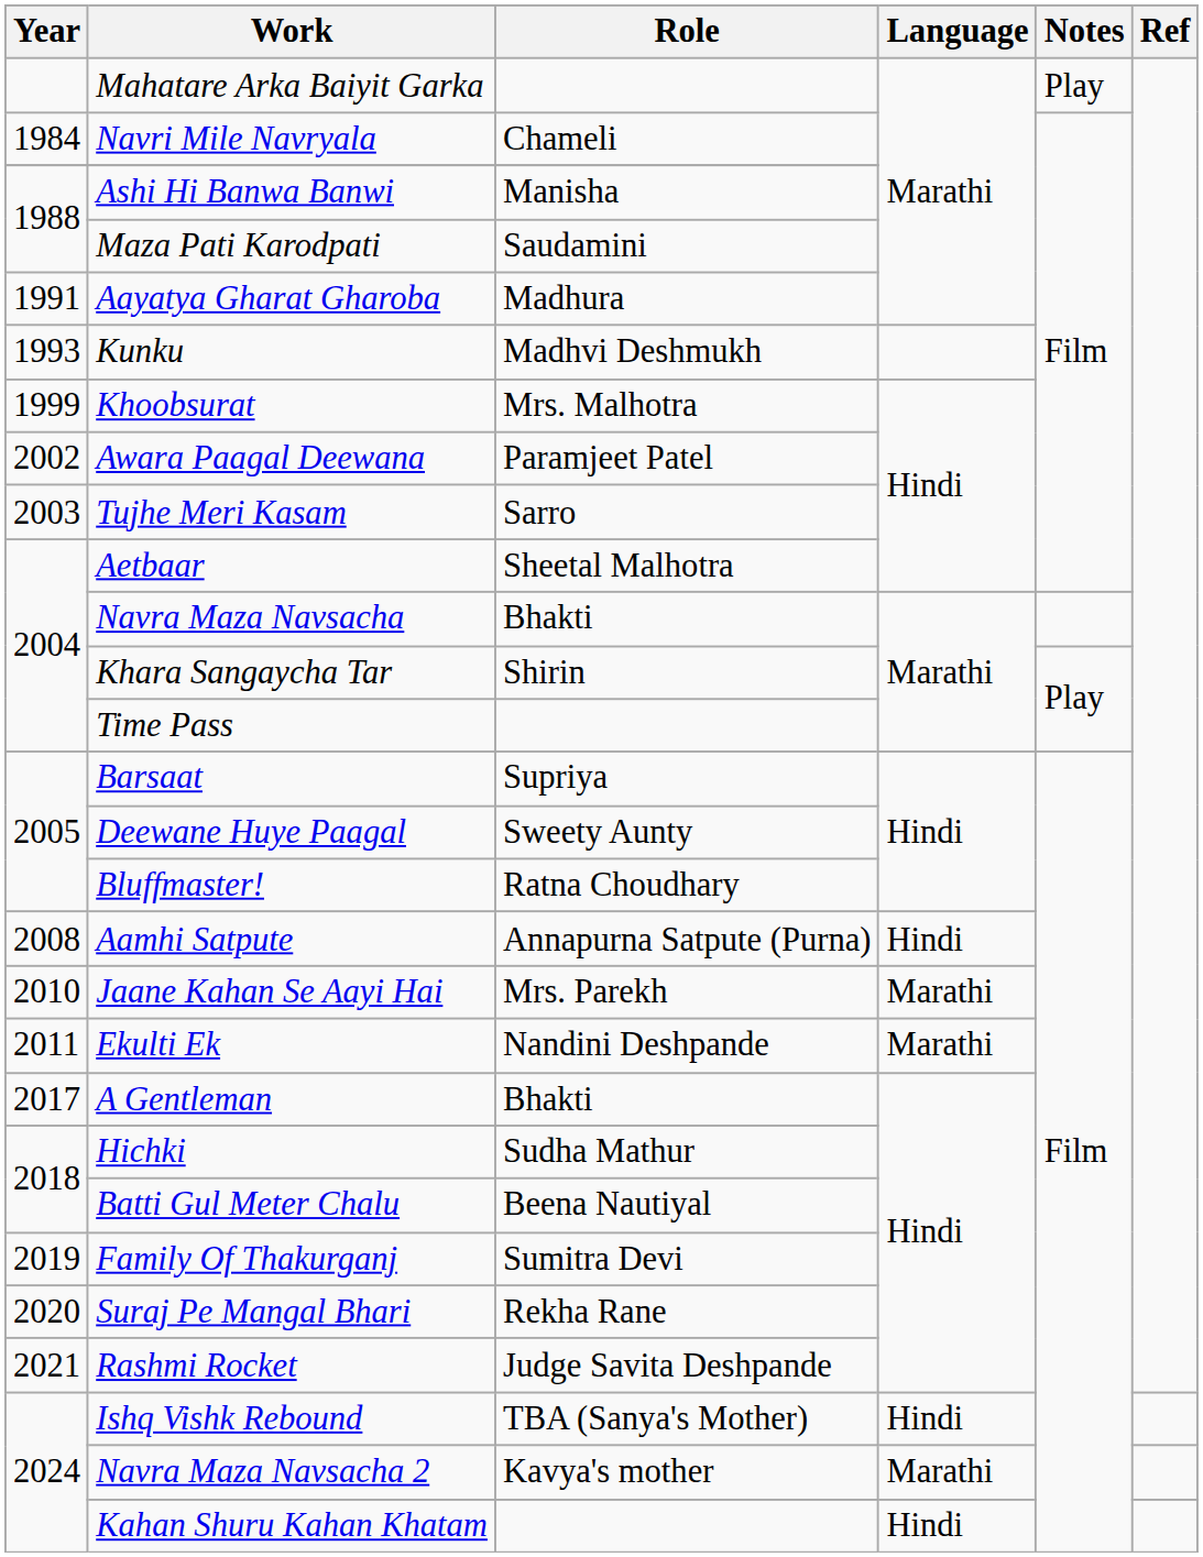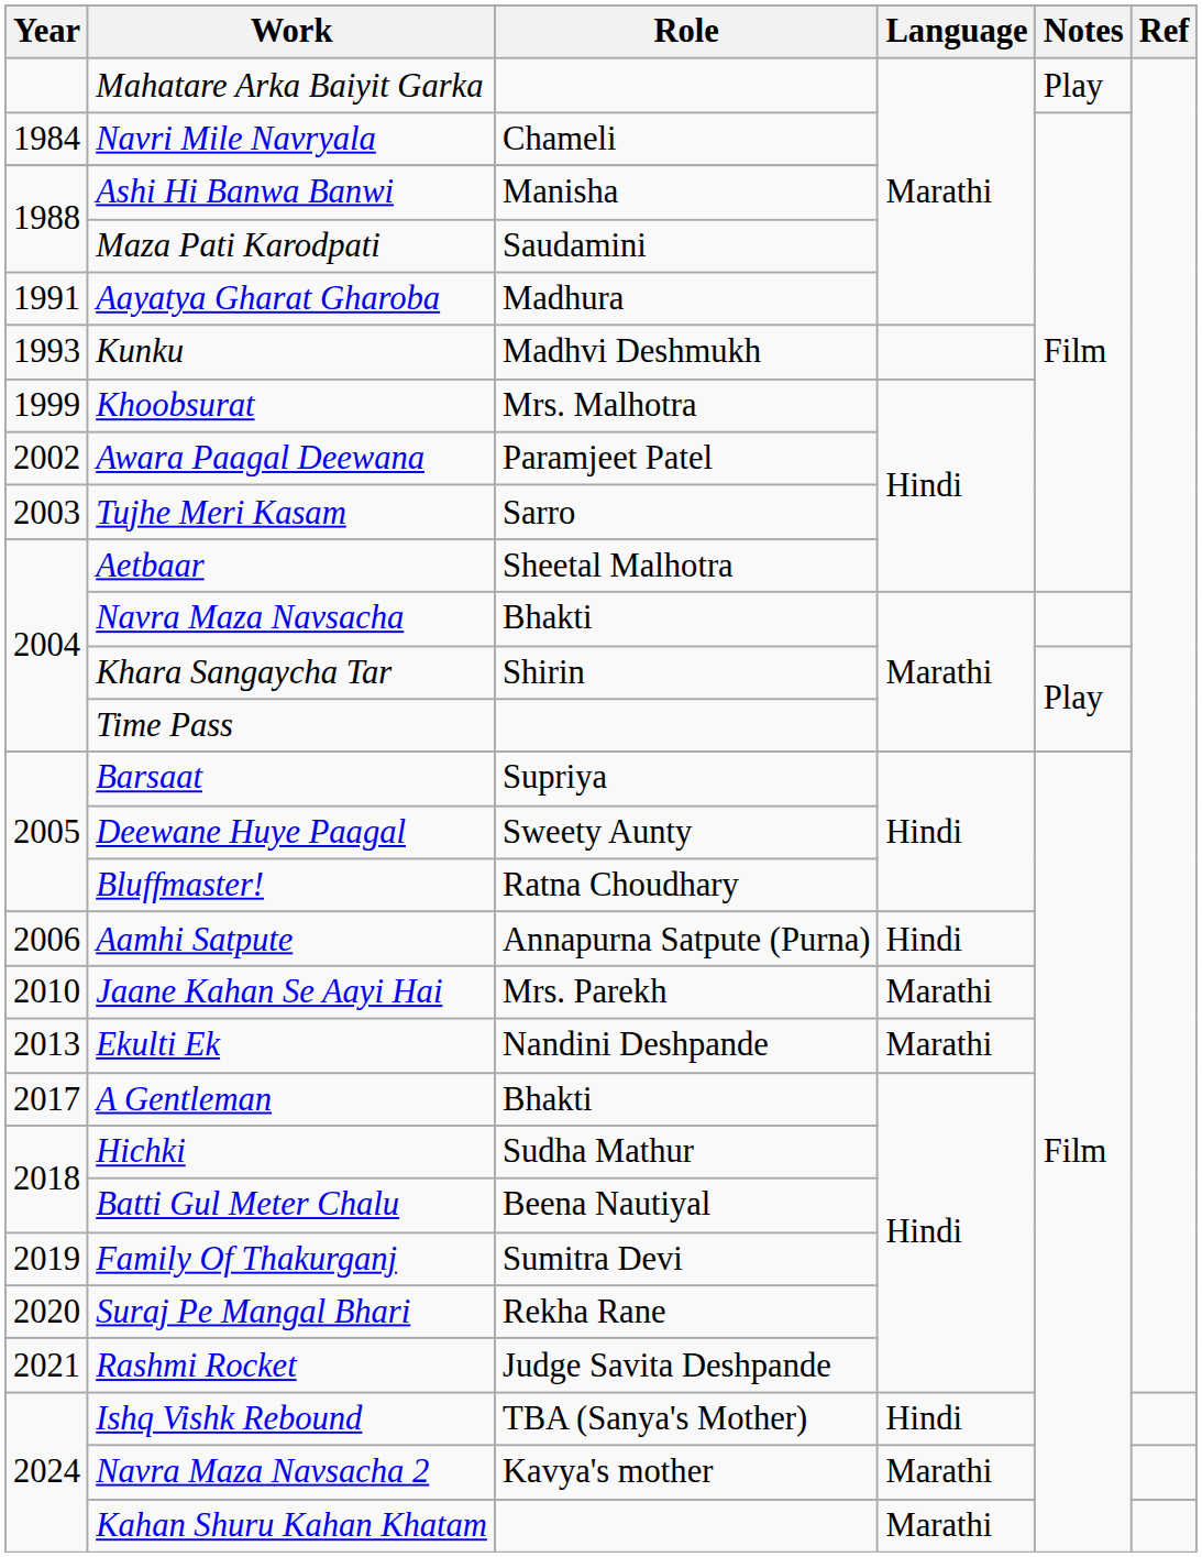 <table class="wikitable sortable">
 <tr>
 <th>Year</th>
 <th>Work</th>
 <th>Role</th>
 <th>Language</th>
 <th>Notes</th>
 <th>Ref</th>
 </tr>
 <tr>
 <td></td>
 <td><em>Mahatare Arka Baiyit Garka</em></td>
 <td></td>
 <td rowspan="6">Marathi</td>
 <td>Play</td>
 </tr>
 <tr>
 <td>1984</td>
 <td><em><a href='#'>Navri Mile Navryala</a></em></td>
 <td>Chameli</td>
 <td rowspan="10">Film</td>
 </tr>
 <tr>
 </tr>
 <tr>
 <td rowspan="2">1988</td>
 <td><em><a href='#'>Ashi Hi Banwa Banwi</a></em></td>
 <td>Manisha</td>
 </tr>
 <tr>
 <td><em>Maza Pati Karodpati</em></td>
 <td>Saudamini</td>
 </tr>
 <tr>
 <td>1991</td>
 <td><em><a href='#'>Aayatya Gharat Gharoba</a></em></td>
 <td>Madhura</td>
 </tr>
 <tr>
 <td>1993</td>
 <td><em>Kunku</em></td>
 <td>Madhvi Deshmukh</td>
 </tr>
 <tr>
 <td>1999</td>
 <td><em><a href='#'>Khoobsurat</a></em></td>
 <td>Mrs. Malhotra</td>
 <td rowspan="4">Hindi</td>
 </tr>
 <tr>
 <td>2002</td>
 <td><em><a href='#'>Awara Paagal Deewana</a></em></td>
 <td>Paramjeet Patel</td>
 </tr>
 <tr>
 <td>2003</td>
 <td><em><a href='#'>Tujhe Meri Kasam</a></em></td>
 <td>Sarro</td>
 </tr>
 <tr>
 <td rowspan="4">2004</td>
 <td><em><a href='#'>Aetbaar</a></em></td>
 <td>Sheetal Malhotra</td>
 </tr>
 <tr>
 <td><em><a href='#'>Navra Maza Navsacha</a></em></td>
 <td>Bhakti</td>
 <td rowspan="3">Marathi</td>
 <td></td>
 </tr>
 <tr>
 <td><em>Khara Sangaycha Tar</em></td>
 <td>Shirin</td>
 <td rowspan="2">Play</td>
 </tr>
 <tr>
 <td><em>Time Pass</em></td>
 <td></td>
 </tr>
 <tr>
 <td rowspan="3">2005</td>
 <td><em><a href='#'>Barsaat</a></em></td>
 <td>Supriya</td>
 <td rowspan="3">Hindi</td>
 <td rowspan="15">Film</td>
 </tr>
 <tr>
 <td><em><a href='#'>Deewane Huye Paagal</a></em></td>
 <td>Sweety Aunty</td>
 </tr>
 <tr>
 <td><em><a href='#'>Bluffmaster!</a></em></td>
 <td>Ratna Choudhary</td>
 </tr>
 <tr>
-<td>2008</td>
+<td>2006</td>
 <td><em><a href='#'>Aamhi Satpute</a></em></td>
 <td>Annapurna Satpute (Purna)</td>
 <td rowspan="1">Hindi</td>
 </tr>
 <tr>
 <td>2010</td>
 <td><em><a href='#'>Jaane Kahan Se Aayi Hai</a></em></td>
 <td>Mrs. Parekh</td>
 <td>Marathi</td>
 </tr>
 <tr>
-<td>2011</td>
+<td>2013</td>
 <td><em><a href='#'>Ekulti Ek</a></em></td>
 <td>Nandini Deshpande</td>
 <td>Marathi</td>
 </tr>
 <tr>
 <td>2017</td>
 <td><em><a href='#'>A Gentleman</a></em></td>
 <td>Bhakti</td>
 <td rowspan="6">Hindi</td>
 </tr>
 <tr>
 <td rowspan="2">2018</td>
 <td><em><a href='#'>Hichki</a></em></td>
 <td>Sudha Mathur</td>
 </tr>
 <tr>
 <td><em><a href='#'>Batti Gul Meter Chalu</a></em></td>
 <td>Beena Nautiyal</td>
 </tr>
 <tr>
 <td>2019</td>
 <td><em><a href='#'>Family Of Thakurganj</a></em></td>
 <td>Sumitra Devi</td>
 </tr>
 <tr>
 <td>2020</td>
 <td><em><a href='#'>Suraj Pe Mangal Bhari</a></em></td>
 <td>Rekha Rane</td>
 </tr>
 <tr>
 <td>2021</td>
 <td><em><a href='#'>Rashmi Rocket</a></em></td>
 <td>Judge Savita Deshpande</td>
 </tr>
 <tr>
 <td rowspan="3">2024</td>
 <td><em><a href='#'>Ishq Vishk Rebound</a></em></td>
 <td>TBA (Sanya's Mother)</td>
 <td>Hindi</td>
 <td></td>
 </tr>
 <tr>
 <td><em><a href='#'>Navra Maza Navsacha 2</a></em></td>
 <td>Kavya's mother</td>
 <td>Marathi</td>
 <td></td>
 </tr>
 <tr>
 <td><em><a href='#'>Kahan Shuru Kahan Khatam</a></em></td>
 <td></td>
-<td>Hindi</td>
+<td>Marathi</td>
 <td></td>
 </tr>
 </table>
